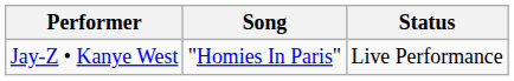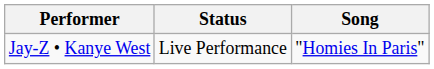 <table class="wikitable" style="font-size:85%">
 <tr>
 <th>Performer</th>
+<th>Status</th>
 <th>Song</th>
-<th>Status</th>
 </tr>
 <tr>
 <td> <a href='#'>Jay-Z</a> •  <a href='#'>Kanye West</a></td>
+<td>Live Performance</td>
 <td>"<a href='#'>Homies In Paris</a>"</td>
-<td>Live Performance</td>
 </tr>
 </table>
